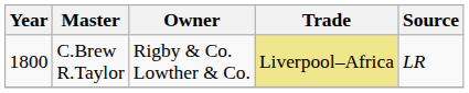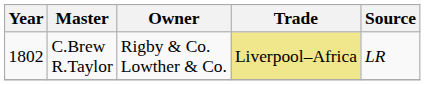 <table class=" wikitable">
 <tr>
 <th>Year</th>
 <th>Master</th>
 <th>Owner</th>
 <th>Trade</th>
 <th>Source</th>
 </tr>
 <tr>
-<td>1800</td>
+<td>1802</td>
 <td>C.Brew<br>R.Taylor</td>
 <td>Rigby & Co.<br>Lowther & Co.</td>
 <td style="background: khaki;">Liverpool–Africa</td>
 <td><em>LR</em></td>
 </tr>
 <tr>
 </tr>
 </table>
